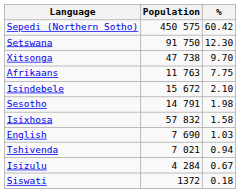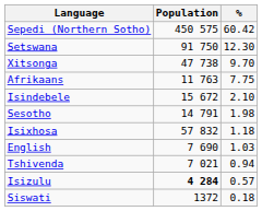 <table class="wikitable" style="font-size: 95%; text-align: right">
 <tr>
 <th>Language</th>
 <th>Population</th>
 <th>%</th>
 </tr>
 <tr>
 <td align=left><a href='#'>Sepedi (Northern Sotho)</a></td>
 <td>450 575</td>
 <td>60.42</td>
 </tr>
 <tr>
 <td align=left><a href='#'>Setswana</a></td>
 <td>91 750</td>
 <td>12.30</td>
 </tr>
 <tr>
 <td align=left><a href='#'>Xitsonga</a></td>
 <td>47 738</td>
 <td>9.70</td>
 </tr>
 <tr>
 <td align=left><a href='#'>Afrikaans</a></td>
 <td>11 763</td>
 <td>7.75</td>
 </tr>
 <tr>
 <td align=left><a href='#'>Isindebele</a></td>
 <td>15 672</td>
 <td>2.10</td>
 </tr>
 <tr>
 <td align=left><a href='#'>Sesotho</a></td>
 <td>14 791</td>
 <td>1.98</td>
 </tr>
 <tr>
 <td align=left><a href='#'>Isixhosa</a></td>
 <td>57 832</td>
-<td>1.58</td>
+<td>1.18</td>
 </tr>
 <tr>
 <td align=left><a href='#'>English</a></td>
 <td>7 690</td>
 <td>1.03</td>
 </tr>
 <tr>
 <td align="left"><a href='#'>Tshivenda</a></td>
 <td>7 021</td>
 <td>0.94</td>
 </tr>
 <tr>
 <td align="left"><a href='#'>Isizulu</a></td>
-<td>4 284</td>
-<td>0.67</td>
+<td><strong>4 284</strong></td>
+<td>0.57</td>
 </tr>
 <tr>
 <td align="left"><a href='#'>Siswati</a></td>
 <td>1372</td>
 <td>0.18</td>
 </tr>
 </table>
